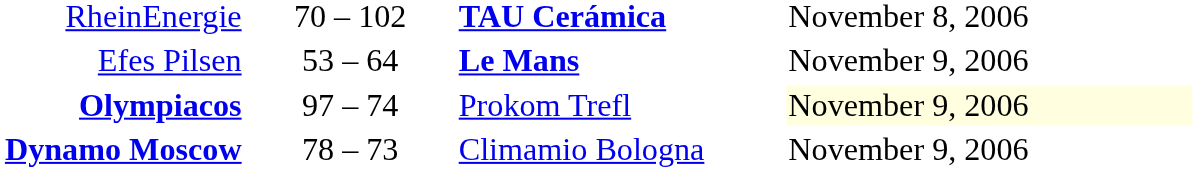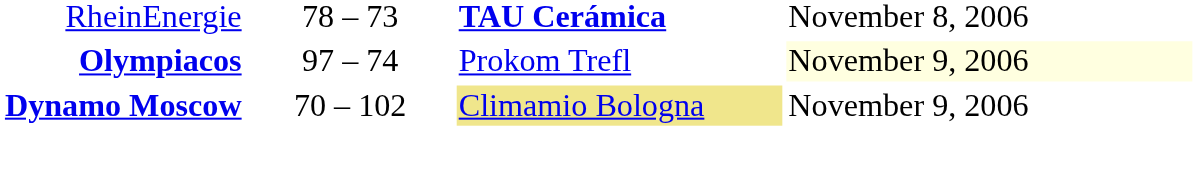 <table style="text-align:center">
 <tr>
 <th width=160></th>
 <th width=100></th>
 <th width=160></th>
 <th width=200></th>
 </tr>
 <tr>
 <td align=right><a href='#'>RheinEnergie</a> </td>
-<td>70 – 102</td>
+<td>78 – 73</td>
 <td align=left> <strong><a href='#'>TAU Cerámica</a></strong></td>
 <td align=left>November 8, 2006</td>
-</tr>
-<tr>
-<td align=right><a href='#'>Efes Pilsen</a> </td>
-<td>53 – 64</td>
-<td align=left> <strong><a href='#'>Le Mans</a></strong></td>
-<td align=left>November 9, 2006</td>
 </tr>
 <tr>
 <td align=right><strong><a href='#'>Olympiacos</a></strong> </td>
 <td>97 – 74</td>
 <td align=left> <a href='#'>Prokom Trefl</a></td>
 <td align=left style="background: lightyellow;">November 9, 2006</td>
 </tr>
 <tr>
 <td align=right><strong><a href='#'>Dynamo Moscow</a></strong> </td>
-<td>78 – 73</td>
-<td align=left> <a href='#'>Climamio Bologna</a></td>
+<td>70 – 102</td>
+<td align=left style="background: khaki;"> <a href='#'>Climamio Bologna</a></td>
 <td align=left>November 9, 2006</td>
 </tr>
 </table>
